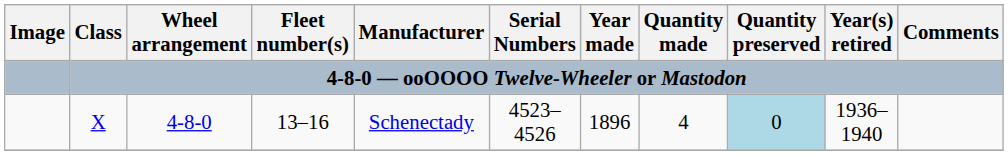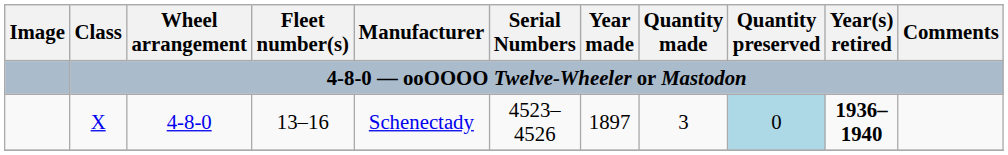 <table class="wikitable" style="text-align:center">
 <tr style="background:#AABBCC; font-weight:bold">
 <th>Image</th>
 <th>Class</th>
 <th>Wheel<br>arrangement</th>
 <th>Fleet<br>number(s)</th>
 <th>Manufacturer</th>
 <th>Serial<br>Numbers</th>
 <th>Year made</th>
 <th>Quantity<br>made</th>
 <th>Quantity<br>preserved</th>
 <th>Year(s) retired</th>
 <th>Comments</th>
 </tr>
 <tr style="background:#AABBCC; font-weight:bold">
 <td></td>
 <td colspan="10">4-8-0 — ooOOOO <em>Twelve-Wheeler</em> or <em>Mastodon</em></td>
 </tr>
 <tr>
 <td></td>
 <td><a href='#'>X</a></td>
 <td><a href='#'>4-8-0</a></td>
 <td>13–16</td>
 <td><a href='#'>Schenectady</a></td>
 <td>4523–4526</td>
-<td>1896</td>
-<td>4</td>
+<td>1897</td>
+<td>3</td>
 <td style="background: lightblue;">0</td>
-<td>1936–1940</td>
+<td><strong>1936–1940</strong></td>
 <td></td>
 </tr>
 <tr>
 </tr>
 </table>
